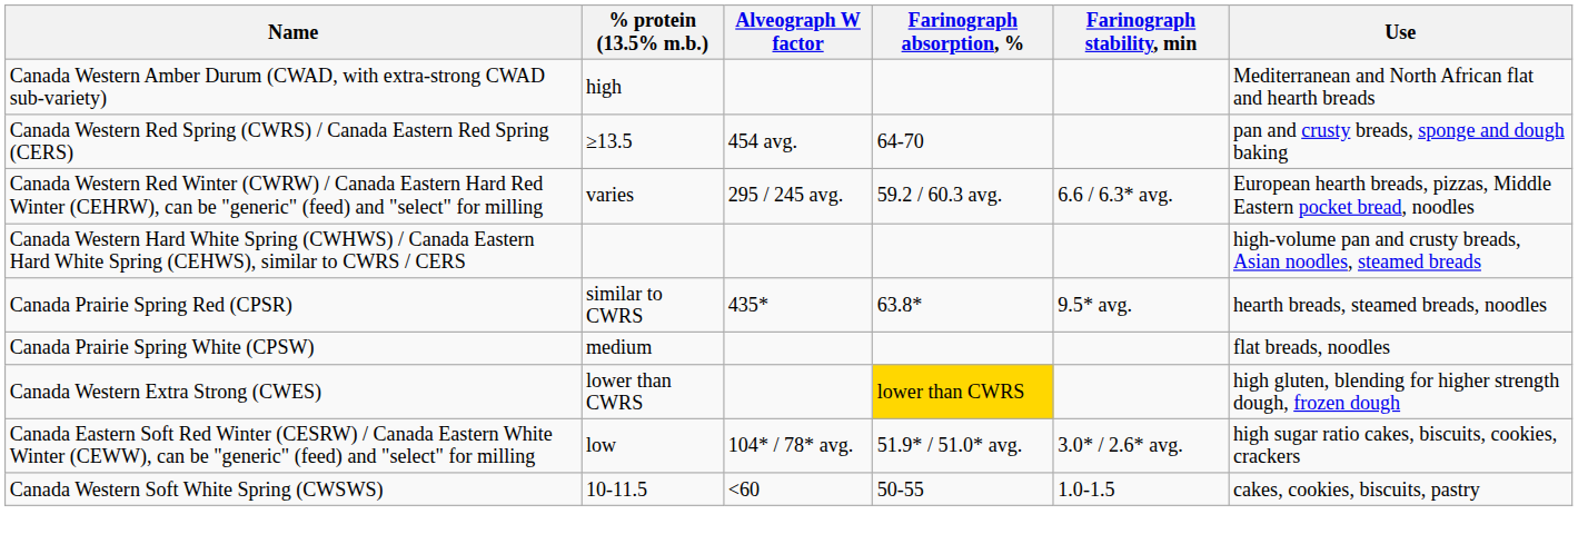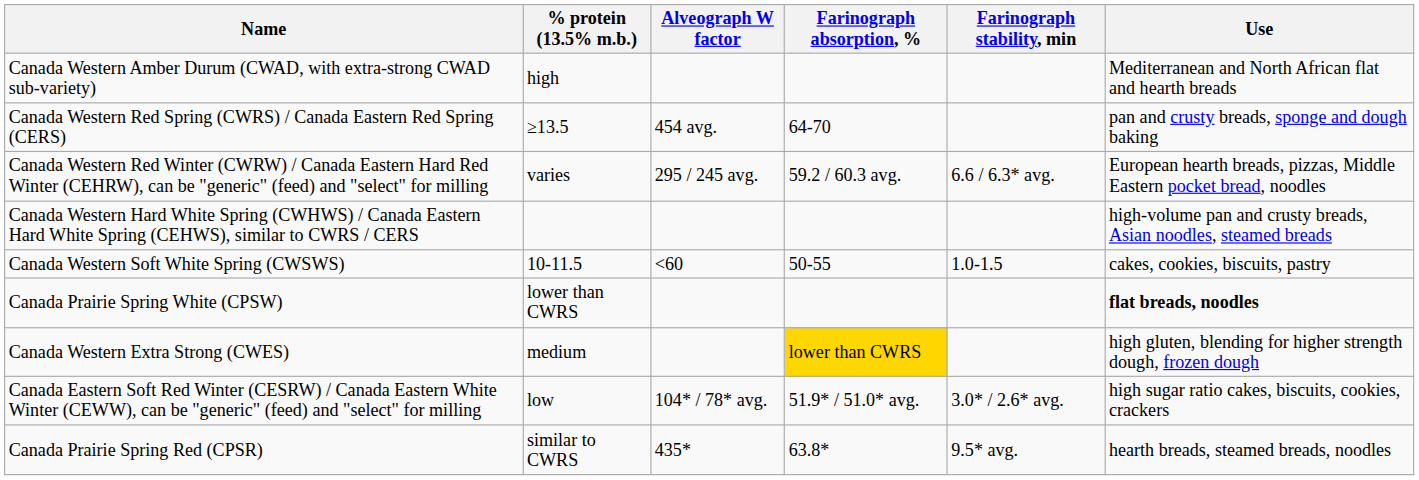 <table class="wikitable">
 <tr>
 <th>Name</th>
 <th>% protein (13.5% m.b.)</th>
 <th><a href='#'>Alveograph W factor</a></th>
 <th><a href='#'>Farinograph absorption</a>, %</th>
 <th><a href='#'>Farinograph stability</a>, min</th>
 <th>Use</th>
 </tr>
 <tr>
 <td>Canada Western Amber Durum (CWAD, with extra-strong CWAD sub-variety)</td>
 <td>high</td>
 <td></td>
 <td></td>
 <td></td>
 <td>Mediterranean and North African flat and hearth breads</td>
 </tr>
 <tr>
 <td>Canada Western Red Spring (CWRS) / Canada Eastern Red Spring (CERS)</td>
 <td>≥13.5</td>
 <td>454 avg.</td>
 <td>64-70</td>
 <td></td>
 <td>pan and <a href='#'>crusty</a> breads, <a href='#'>sponge and dough</a> baking</td>
 </tr>
 <tr>
 <td>Canada Western Red Winter (CWRW) / Canada Eastern Hard Red Winter (CEHRW), can be "generic" (feed) and "select" for milling</td>
 <td>varies</td>
 <td>295 / 245 avg.</td>
 <td>59.2 / 60.3  avg.</td>
 <td>6.6 / 6.3* avg.</td>
 <td>European hearth breads, pizzas, Middle Eastern <a href='#'>pocket bread</a>, noodles</td>
 </tr>
 <tr>
 <td>Canada Western Hard White Spring (CWHWS) / Canada Eastern Hard White Spring (CEHWS), similar to CWRS / CERS</td>
 <td></td>
 <td></td>
 <td></td>
 <td></td>
 <td>high-volume pan and crusty breads, <a href='#'>Asian noodles</a>, <a href='#'>steamed breads</a></td>
 </tr>
 <tr>
-<td>Canada Prairie Spring Red (CPSR)</td>
-<td>similar to CWRS</td>
-<td>435*</td>
-<td>63.8*</td>
-<td>9.5* avg.</td>
-<td>hearth breads, steamed breads, noodles</td>
+<td>Canada Western Soft White Spring (CWSWS)</td>
+<td>10-11.5</td>
+<td><60</td>
+<td>50-55</td>
+<td>1.0-1.5</td>
+<td>cakes, cookies, biscuits, pastry</td>
 </tr>
 <tr>
 <td>Canada Prairie Spring White (CPSW)</td>
-<td>medium</td>
+<td>lower than CWRS</td>
 <td></td>
 <td></td>
 <td></td>
-<td>flat breads, noodles</td>
+<td><strong>flat breads, noodles</strong></td>
 </tr>
 <tr>
 <td>Canada Western Extra Strong (CWES)</td>
-<td>lower than CWRS</td>
+<td>medium</td>
 <td></td>
 <td style="background: gold;">lower than CWRS</td>
 <td></td>
 <td>high gluten, blending for higher strength dough, <a href='#'>frozen dough</a></td>
 </tr>
 <tr>
 <td>Canada Eastern Soft Red Winter (CESRW) / Canada Eastern White Winter (CEWW), can be "generic" (feed) and "select" for milling</td>
 <td>low</td>
 <td>104* / 78* avg.</td>
 <td>51.9* / 51.0*  avg.</td>
 <td>3.0* / 2.6* avg.</td>
 <td>high sugar ratio cakes, biscuits, cookies, crackers</td>
 </tr>
 <tr>
-<td>Canada Western Soft White Spring (CWSWS)</td>
-<td>10-11.5</td>
-<td><60</td>
-<td>50-55</td>
-<td>1.0-1.5</td>
-<td>cakes, cookies, biscuits, pastry</td>
+<td>Canada Prairie Spring Red (CPSR)</td>
+<td>similar to CWRS</td>
+<td>435*</td>
+<td>63.8*</td>
+<td>9.5* avg.</td>
+<td>hearth breads, steamed breads, noodles</td>
 </tr>
 </table>
